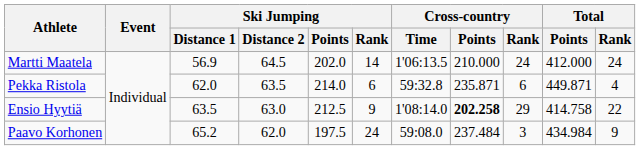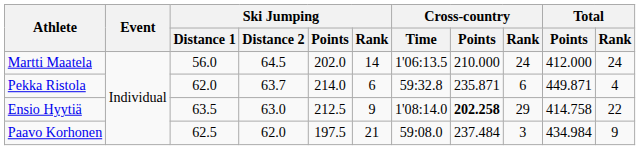 <table class="wikitable" style="font-size:90%">
 <tr>
 <th rowspan="2">Athlete</th>
 <th rowspan="2">Event</th>
 <th colspan="4">Ski Jumping</th>
 <th colspan="3">Cross-country</th>
 <th colspan="2">Total</th>
 </tr>
 <tr>
 <th>Distance 1</th>
 <th>Distance 2</th>
 <th>Points</th>
 <th>Rank</th>
 <th>Time</th>
 <th>Points</th>
 <th>Rank</th>
 <th>Points</th>
 <th>Rank</th>
 </tr>
 <tr>
 <td><a href='#'>Martti Maatela</a></td>
 <td rowspan="4">Individual</td>
-<td align="center">56.9</td>
+<td align="center">56.0</td>
 <td align="center">64.5</td>
 <td align="center">202.0</td>
 <td align="center">14</td>
 <td align="center">1'06:13.5</td>
 <td align="center">210.000</td>
 <td align="center">24</td>
 <td align="center">412.000</td>
 <td align="center">24</td>
 </tr>
 <tr>
 <td><a href='#'>Pekka Ristola</a></td>
 <td align="center">62.0</td>
-<td align="center">63.5</td>
+<td align="center">63.7</td>
 <td align="center">214.0</td>
 <td align="center">6</td>
 <td align="center">59:32.8</td>
 <td align="center">235.871</td>
 <td align="center">6</td>
 <td align="center">449.871</td>
 <td align="center">4</td>
 </tr>
 <tr>
 <td><a href='#'>Ensio Hyytiä</a></td>
 <td align="center">63.5</td>
 <td align="center">63.0</td>
 <td align="center">212.5</td>
 <td align="center">9</td>
 <td align="center">1'08:14.0</td>
 <td align="center"><strong>202.258</strong></td>
 <td align="center">29</td>
 <td align="center">414.758</td>
 <td align="center">22</td>
 </tr>
 <tr>
 <td><a href='#'>Paavo Korhonen</a></td>
-<td align="center">65.2</td>
+<td align="center">62.5</td>
 <td align="center">62.0</td>
 <td align="center">197.5</td>
-<td align="center">24</td>
+<td align="center">21</td>
 <td align="center">59:08.0</td>
 <td align="center">237.484</td>
 <td align="center">3</td>
 <td align="center">434.984</td>
 <td align="center">9</td>
 </tr>
 </table>
